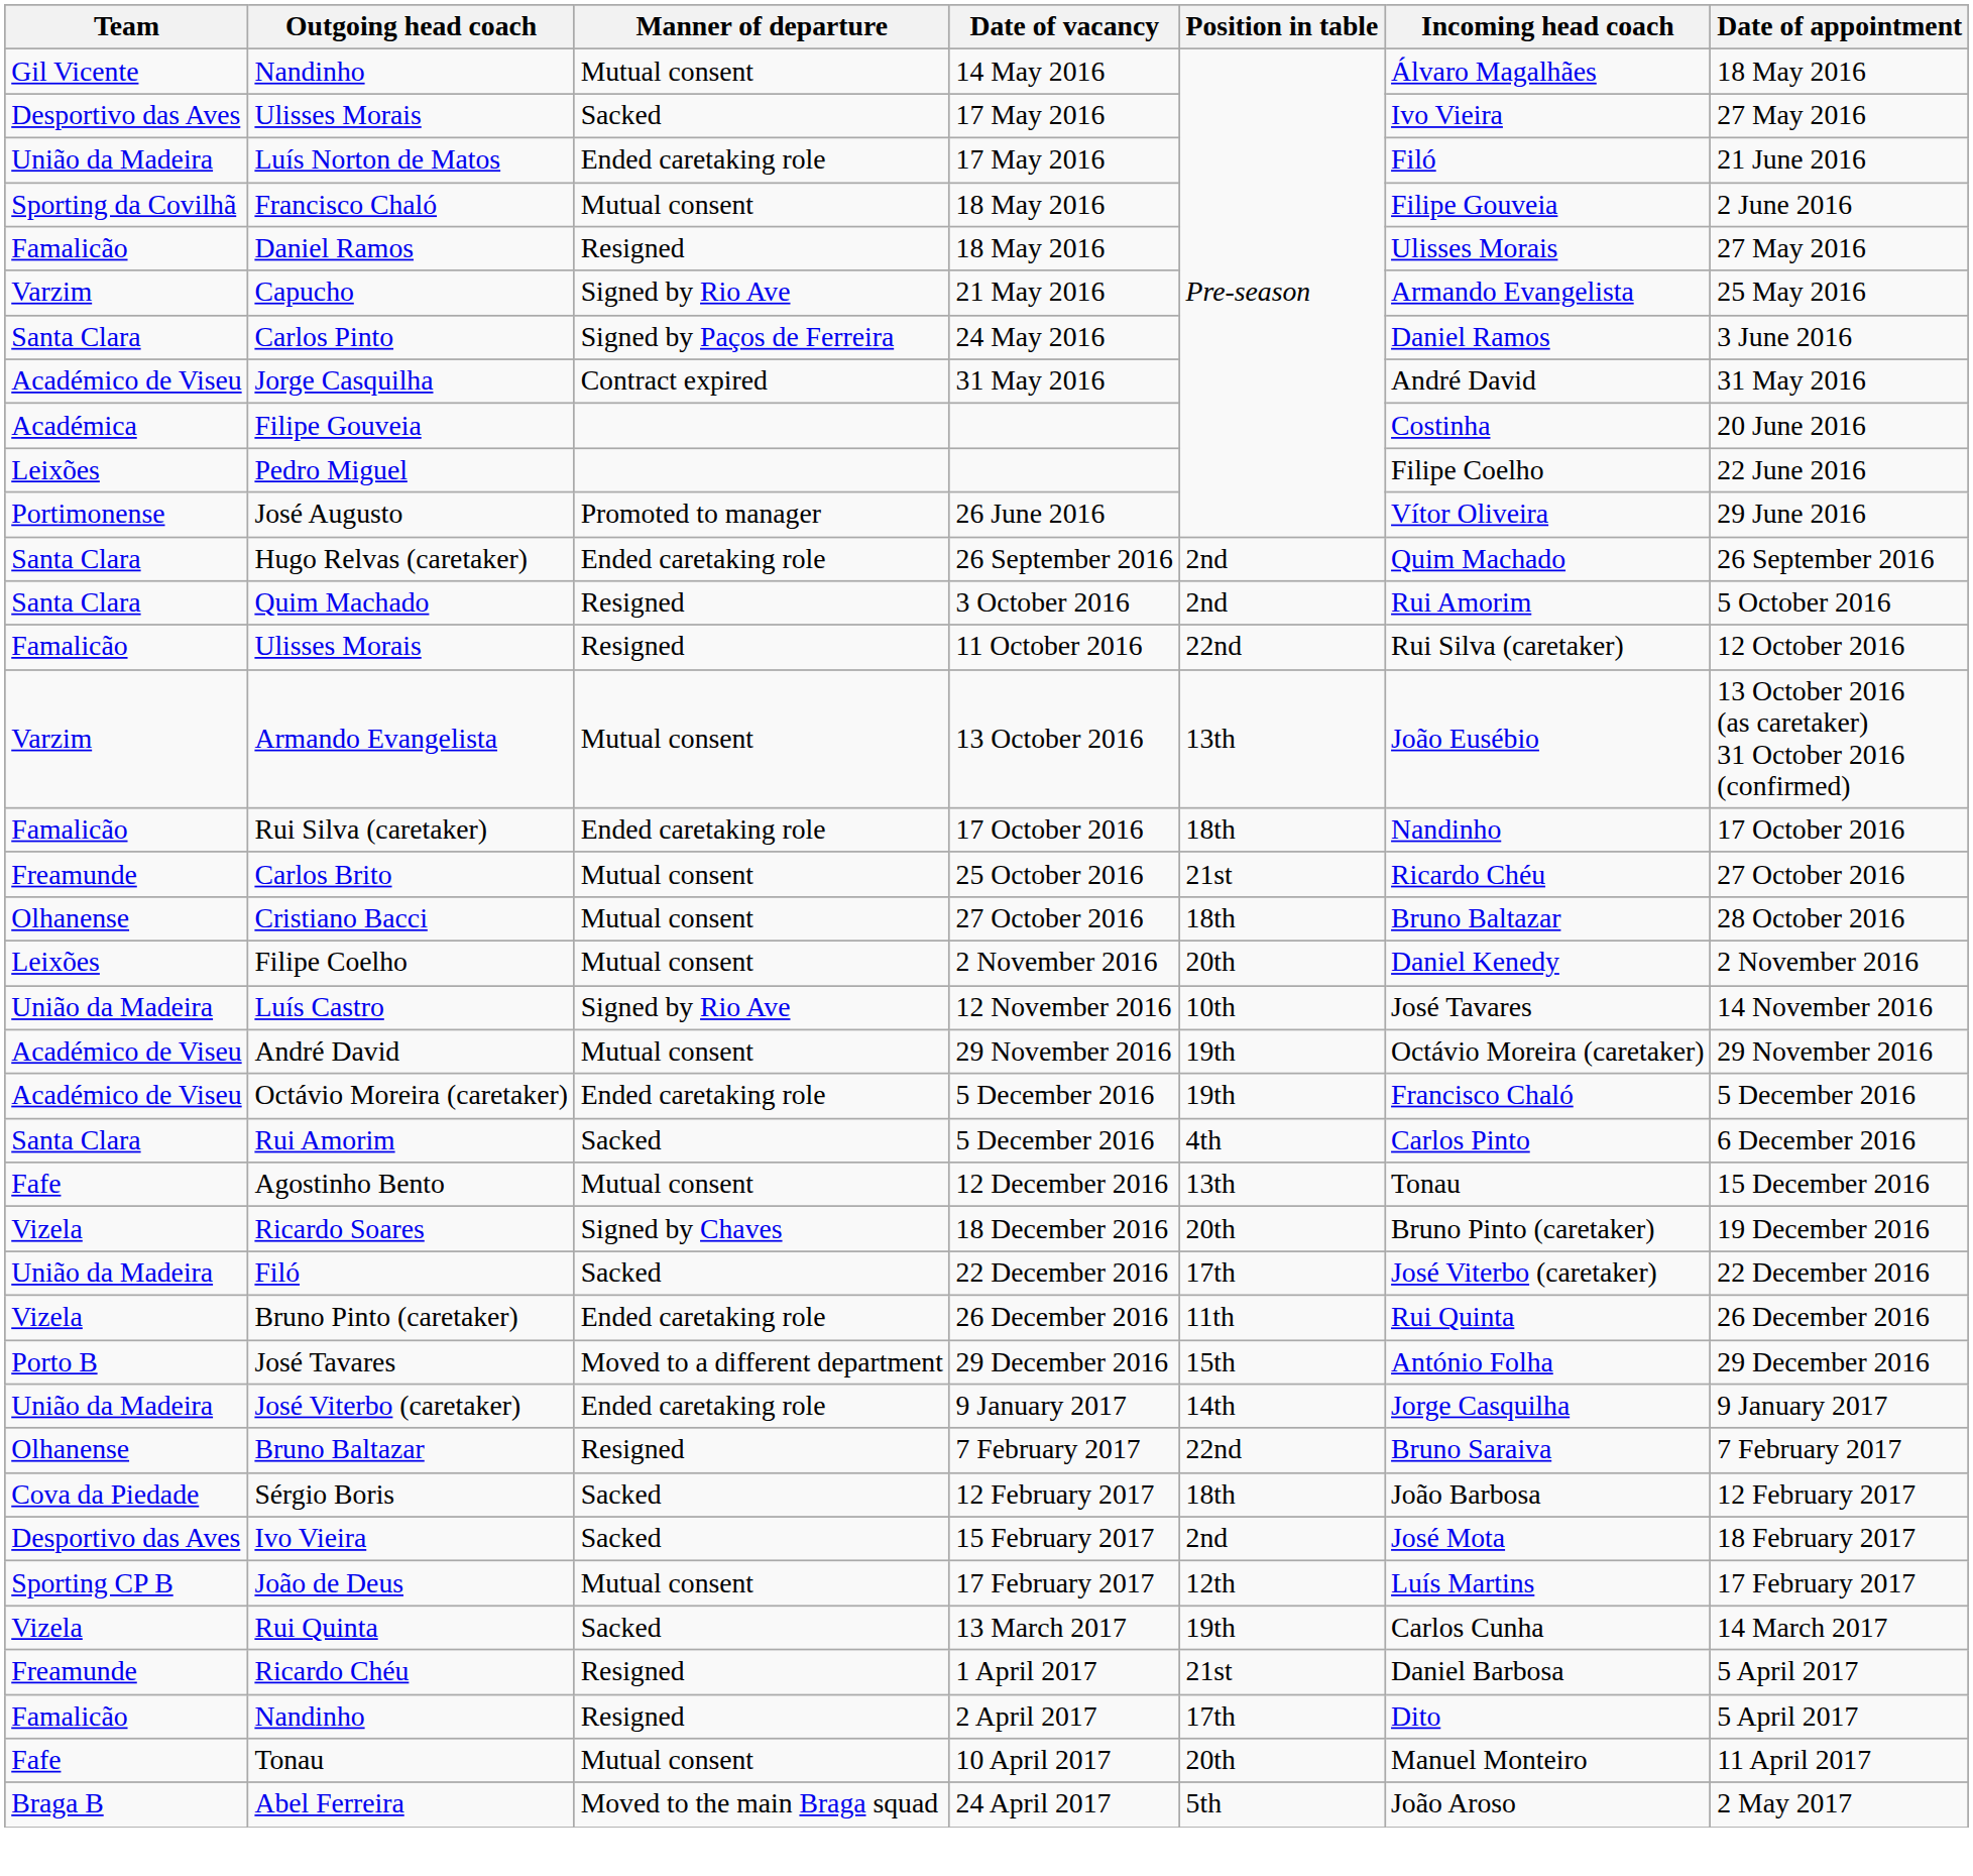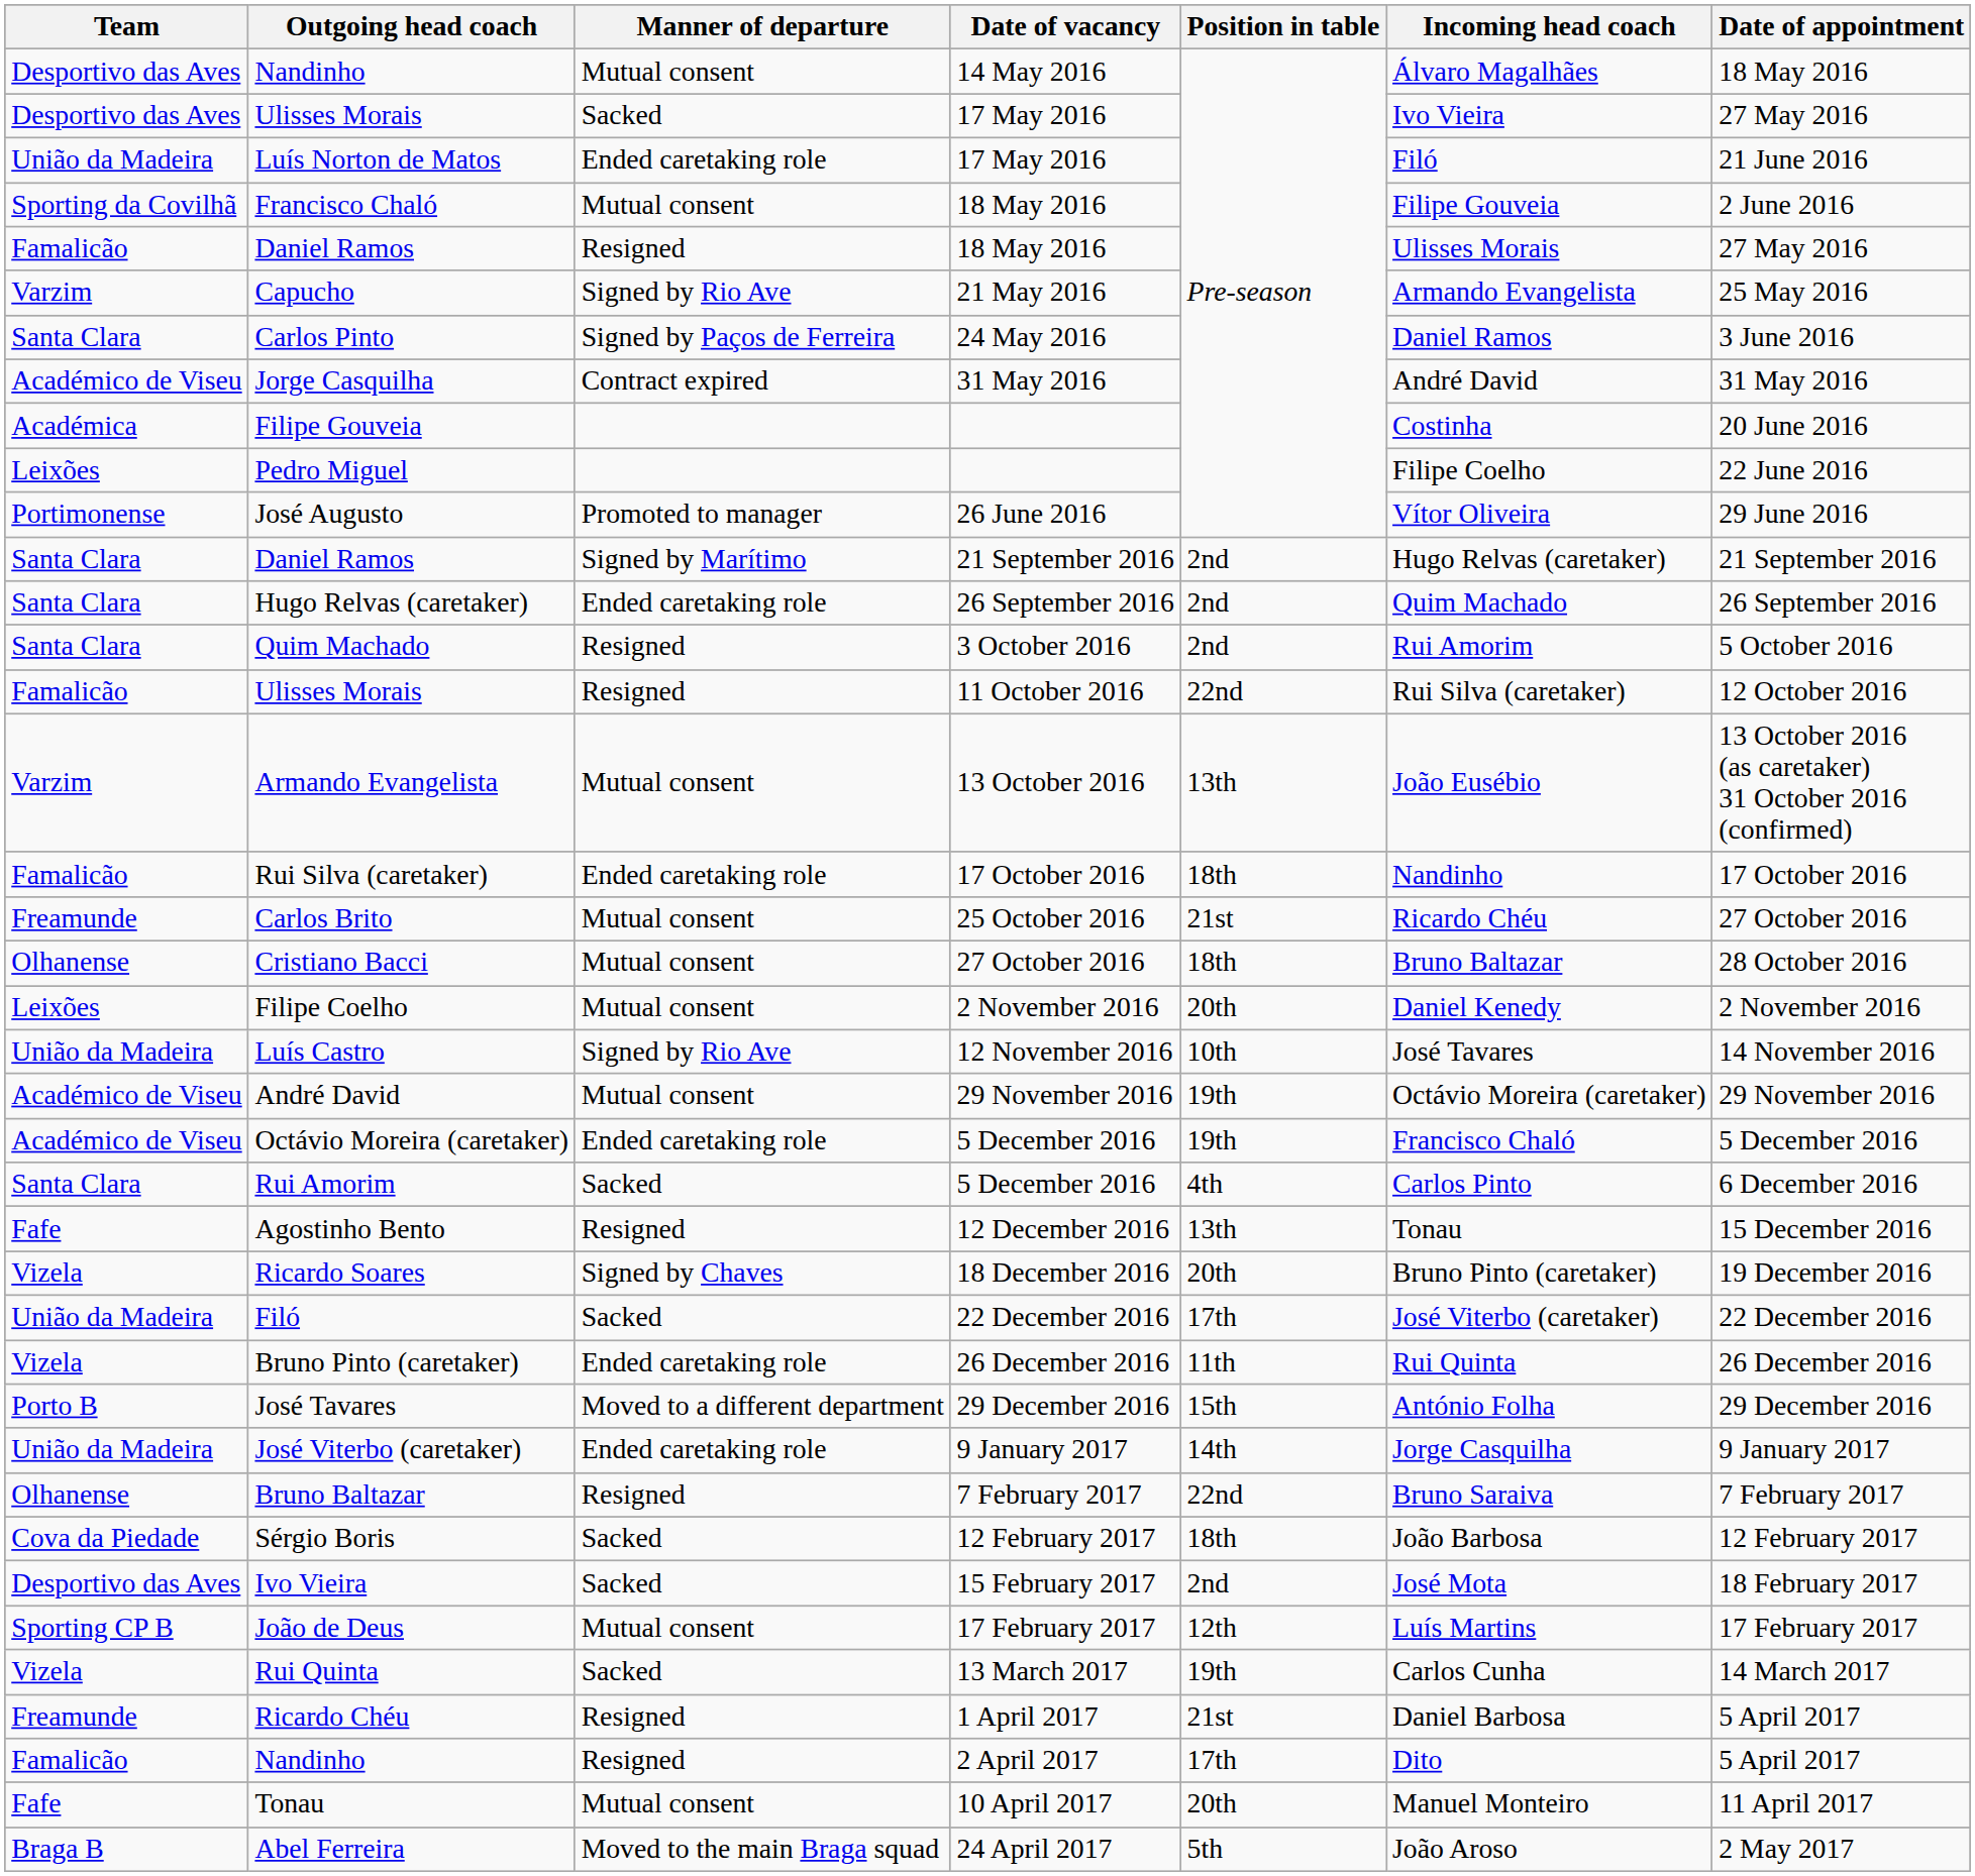 <table class="wikitable sortable">
 <tr>
 <th>Team</th>
 <th>Outgoing head coach</th>
 <th>Manner of departure</th>
 <th>Date of vacancy</th>
 <th>Position in table</th>
 <th>Incoming head coach</th>
 <th>Date of appointment</th>
 </tr>
 <tr>
-<td><a href='#'>Gil Vicente</a></td>
+<td><a href='#'>Desportivo das Aves</a></td>
 <td> <a href='#'>Nandinho</a></td>
 <td>Mutual consent</td>
 <td>14 May 2016</td>
 <td rowspan=11><em>Pre-season</em></td>
 <td> <a href='#'>Álvaro Magalhães</a></td>
 <td>18 May 2016</td>
 </tr>
 <tr>
 <td><a href='#'>Desportivo das Aves</a></td>
 <td> <a href='#'>Ulisses Morais</a></td>
 <td>Sacked</td>
 <td>17 May 2016</td>
 <td> <a href='#'>Ivo Vieira</a></td>
 <td>27 May 2016</td>
 </tr>
 <tr>
 <td><a href='#'>União da Madeira</a></td>
 <td> <a href='#'>Luís Norton de Matos</a></td>
 <td>Ended caretaking role</td>
 <td>17 May 2016</td>
 <td> <a href='#'>Filó</a></td>
 <td>21 June 2016</td>
 </tr>
 <tr>
 <td><a href='#'>Sporting da Covilhã</a></td>
 <td> <a href='#'>Francisco Chaló</a></td>
 <td>Mutual consent</td>
 <td>18 May 2016</td>
 <td> <a href='#'>Filipe Gouveia</a></td>
 <td>2 June 2016</td>
 </tr>
 <tr>
 <td><a href='#'>Famalicão</a></td>
 <td> <a href='#'>Daniel Ramos</a></td>
 <td>Resigned</td>
 <td>18 May 2016</td>
 <td> <a href='#'>Ulisses Morais</a></td>
 <td>27 May 2016</td>
 </tr>
 <tr>
 <td><a href='#'>Varzim</a></td>
 <td> <a href='#'>Capucho</a></td>
 <td>Signed by <a href='#'>Rio Ave</a></td>
 <td>21 May 2016</td>
 <td> <a href='#'>Armando Evangelista</a></td>
 <td>25 May 2016</td>
 </tr>
 <tr>
 <td><a href='#'>Santa Clara</a></td>
 <td> <a href='#'>Carlos Pinto</a></td>
 <td>Signed by <a href='#'>Paços de Ferreira</a></td>
 <td>24 May 2016</td>
 <td> <a href='#'>Daniel Ramos</a></td>
 <td>3 June 2016</td>
 </tr>
 <tr>
 <td><a href='#'>Académico de Viseu</a></td>
 <td> <a href='#'>Jorge Casquilha</a></td>
 <td>Contract expired</td>
 <td>31 May 2016</td>
 <td> André David</td>
 <td>31 May 2016</td>
 </tr>
 <tr>
 <td><a href='#'>Académica</a></td>
 <td> <a href='#'>Filipe Gouveia</a></td>
 <td></td>
 <td></td>
 <td> <a href='#'>Costinha</a></td>
 <td>20 June 2016</td>
 </tr>
 <tr>
 <td><a href='#'>Leixões</a></td>
 <td> <a href='#'>Pedro Miguel</a></td>
 <td></td>
 <td></td>
 <td> Filipe Coelho</td>
 <td>22 June 2016</td>
 </tr>
 <tr>
 <td><a href='#'>Portimonense</a></td>
 <td> José Augusto</td>
 <td>Promoted to manager</td>
 <td>26 June 2016</td>
 <td> <a href='#'>Vítor Oliveira</a></td>
 <td>29 June 2016</td>
+</tr>
+<tr>
+<td><a href='#'>Santa Clara</a></td>
+<td> <a href='#'>Daniel Ramos</a></td>
+<td>Signed by <a href='#'>Marítimo</a></td>
+<td>21 September 2016</td>
+<td>2nd</td>
+<td> Hugo Relvas (caretaker)</td>
+<td>21 September 2016</td>
 </tr>
 <tr>
 <td><a href='#'>Santa Clara</a></td>
 <td> Hugo Relvas (caretaker)</td>
 <td>Ended caretaking role</td>
 <td>26 September 2016</td>
 <td>2nd</td>
 <td> <a href='#'>Quim Machado</a></td>
 <td>26 September 2016</td>
 </tr>
 <tr>
 <td><a href='#'>Santa Clara</a></td>
 <td> <a href='#'>Quim Machado</a></td>
 <td>Resigned</td>
 <td>3 October 2016</td>
 <td>2nd</td>
 <td> <a href='#'>Rui Amorim</a></td>
 <td>5 October 2016</td>
 </tr>
 <tr>
 <td><a href='#'>Famalicão</a></td>
 <td> <a href='#'>Ulisses Morais</a></td>
 <td>Resigned</td>
 <td>11 October 2016</td>
 <td>22nd</td>
 <td> Rui Silva (caretaker)</td>
 <td>12 October 2016</td>
 </tr>
 <tr>
 <td><a href='#'>Varzim</a></td>
 <td> <a href='#'>Armando Evangelista</a></td>
 <td>Mutual consent</td>
 <td>13 October 2016</td>
 <td>13th</td>
 <td> <a href='#'>João Eusébio</a></td>
 <td>13 October 2016<br>(as caretaker)<br>31 October 2016<br>(confirmed)</td>
 </tr>
 <tr>
 <td><a href='#'>Famalicão</a></td>
 <td> Rui Silva (caretaker)</td>
 <td>Ended caretaking role</td>
 <td>17 October 2016</td>
 <td>18th</td>
 <td> <a href='#'>Nandinho</a></td>
 <td>17 October 2016</td>
 </tr>
 <tr>
 <td><a href='#'>Freamunde</a></td>
 <td> <a href='#'>Carlos Brito</a></td>
 <td>Mutual consent</td>
 <td>25 October 2016</td>
 <td>21st</td>
 <td> <a href='#'>Ricardo Chéu</a></td>
 <td>27 October 2016</td>
 </tr>
 <tr>
 <td><a href='#'>Olhanense</a></td>
 <td> <a href='#'>Cristiano Bacci</a></td>
 <td>Mutual consent</td>
 <td>27 October 2016</td>
 <td>18th</td>
 <td> <a href='#'>Bruno Baltazar</a></td>
 <td>28 October 2016</td>
 </tr>
 <tr>
 <td><a href='#'>Leixões</a></td>
 <td> Filipe Coelho</td>
 <td>Mutual consent</td>
 <td>2 November 2016</td>
 <td>20th</td>
 <td> <a href='#'>Daniel Kenedy</a></td>
 <td>2 November 2016</td>
 </tr>
 <tr>
 <td><a href='#'>União da Madeira</a></td>
 <td> <a href='#'>Luís Castro</a></td>
 <td>Signed by <a href='#'>Rio Ave</a></td>
 <td>12 November 2016</td>
 <td>10th</td>
 <td> José Tavares</td>
 <td>14 November 2016</td>
 </tr>
 <tr>
 <td><a href='#'>Académico de Viseu</a></td>
 <td> André David</td>
 <td>Mutual consent</td>
 <td>29 November 2016</td>
 <td>19th</td>
 <td> Octávio Moreira (caretaker)</td>
 <td>29 November 2016</td>
 </tr>
 <tr>
 <td><a href='#'>Académico de Viseu</a></td>
 <td> Octávio Moreira (caretaker)</td>
 <td>Ended caretaking role</td>
 <td>5 December 2016</td>
 <td>19th</td>
 <td> <a href='#'>Francisco Chaló</a></td>
 <td>5 December 2016</td>
 </tr>
 <tr>
 <td><a href='#'>Santa Clara</a></td>
 <td> <a href='#'>Rui Amorim</a></td>
 <td>Sacked</td>
 <td>5 December 2016</td>
 <td>4th</td>
 <td> <a href='#'>Carlos Pinto</a></td>
 <td>6 December 2016</td>
 </tr>
 <tr>
 <td><a href='#'>Fafe</a></td>
 <td> Agostinho Bento</td>
-<td>Mutual consent</td>
+<td>Resigned</td>
 <td>12 December 2016</td>
 <td>13th</td>
 <td> Tonau</td>
 <td>15 December 2016</td>
 </tr>
 <tr>
 <td><a href='#'>Vizela</a></td>
 <td> <a href='#'>Ricardo Soares</a></td>
 <td>Signed by <a href='#'>Chaves</a></td>
 <td>18 December 2016</td>
 <td>20th</td>
 <td> Bruno Pinto (caretaker)</td>
 <td>19 December 2016</td>
 </tr>
 <tr>
 <td><a href='#'>União da Madeira</a></td>
 <td> <a href='#'>Filó</a></td>
 <td>Sacked</td>
 <td>22 December 2016</td>
 <td>17th</td>
 <td> <a href='#'>José Viterbo</a> (caretaker)</td>
 <td>22 December 2016</td>
 </tr>
 <tr>
 <td><a href='#'>Vizela</a></td>
 <td> Bruno Pinto (caretaker)</td>
 <td>Ended caretaking role</td>
 <td>26 December 2016</td>
 <td>11th</td>
 <td> <a href='#'>Rui Quinta</a></td>
 <td>26 December 2016</td>
 </tr>
 <tr>
 <td><a href='#'>Porto B</a></td>
 <td> José Tavares</td>
 <td>Moved to a different department</td>
 <td>29 December 2016</td>
 <td>15th</td>
 <td> <a href='#'>António Folha</a></td>
 <td>29 December 2016</td>
 </tr>
 <tr>
 <td><a href='#'>União da Madeira</a></td>
 <td> <a href='#'>José Viterbo</a> (caretaker)</td>
 <td>Ended caretaking role</td>
 <td>9 January 2017</td>
 <td>14th</td>
 <td> <a href='#'>Jorge Casquilha</a></td>
 <td>9 January 2017</td>
 </tr>
 <tr>
 <td><a href='#'>Olhanense</a></td>
 <td> <a href='#'>Bruno Baltazar</a></td>
 <td>Resigned</td>
 <td>7 February 2017</td>
 <td>22nd</td>
 <td> <a href='#'>Bruno Saraiva</a></td>
 <td>7 February 2017</td>
 </tr>
 <tr>
 <td><a href='#'>Cova da Piedade</a></td>
 <td> Sérgio Boris</td>
 <td>Sacked</td>
 <td>12 February 2017</td>
 <td>18th</td>
 <td> João Barbosa</td>
 <td>12 February 2017</td>
 </tr>
 <tr>
 <td><a href='#'>Desportivo das Aves</a></td>
 <td> <a href='#'>Ivo Vieira</a></td>
 <td>Sacked</td>
 <td>15 February 2017</td>
 <td>2nd</td>
 <td> <a href='#'>José Mota</a></td>
 <td>18 February 2017</td>
 </tr>
 <tr>
 <td><a href='#'>Sporting CP B</a></td>
 <td> <a href='#'>João de Deus</a></td>
 <td>Mutual consent</td>
 <td>17 February 2017</td>
 <td>12th</td>
 <td> <a href='#'>Luís Martins</a></td>
 <td>17 February 2017</td>
 </tr>
 <tr>
 <td><a href='#'>Vizela</a></td>
 <td> <a href='#'>Rui Quinta</a></td>
 <td>Sacked</td>
 <td>13 March 2017</td>
 <td>19th</td>
 <td> Carlos Cunha</td>
 <td>14 March 2017</td>
 </tr>
 <tr>
 <td><a href='#'>Freamunde</a></td>
 <td> <a href='#'>Ricardo Chéu</a></td>
 <td>Resigned</td>
 <td>1 April 2017</td>
 <td>21st</td>
 <td> Daniel Barbosa</td>
 <td>5 April 2017</td>
 </tr>
 <tr>
 <td><a href='#'>Famalicão</a></td>
 <td> <a href='#'>Nandinho</a></td>
 <td>Resigned</td>
 <td>2 April 2017</td>
 <td>17th</td>
 <td> <a href='#'>Dito</a></td>
 <td>5 April 2017</td>
 </tr>
 <tr>
 <td><a href='#'>Fafe</a></td>
 <td> Tonau</td>
 <td>Mutual consent</td>
 <td>10 April 2017</td>
 <td>20th</td>
 <td> Manuel Monteiro</td>
 <td>11 April 2017</td>
 </tr>
 <tr>
 <td><a href='#'>Braga B</a></td>
 <td> <a href='#'>Abel Ferreira</a></td>
 <td>Moved to the main <a href='#'>Braga</a> squad</td>
 <td>24 April 2017</td>
 <td>5th</td>
 <td> João Aroso</td>
 <td>2 May 2017</td>
 </tr>
 </table>
